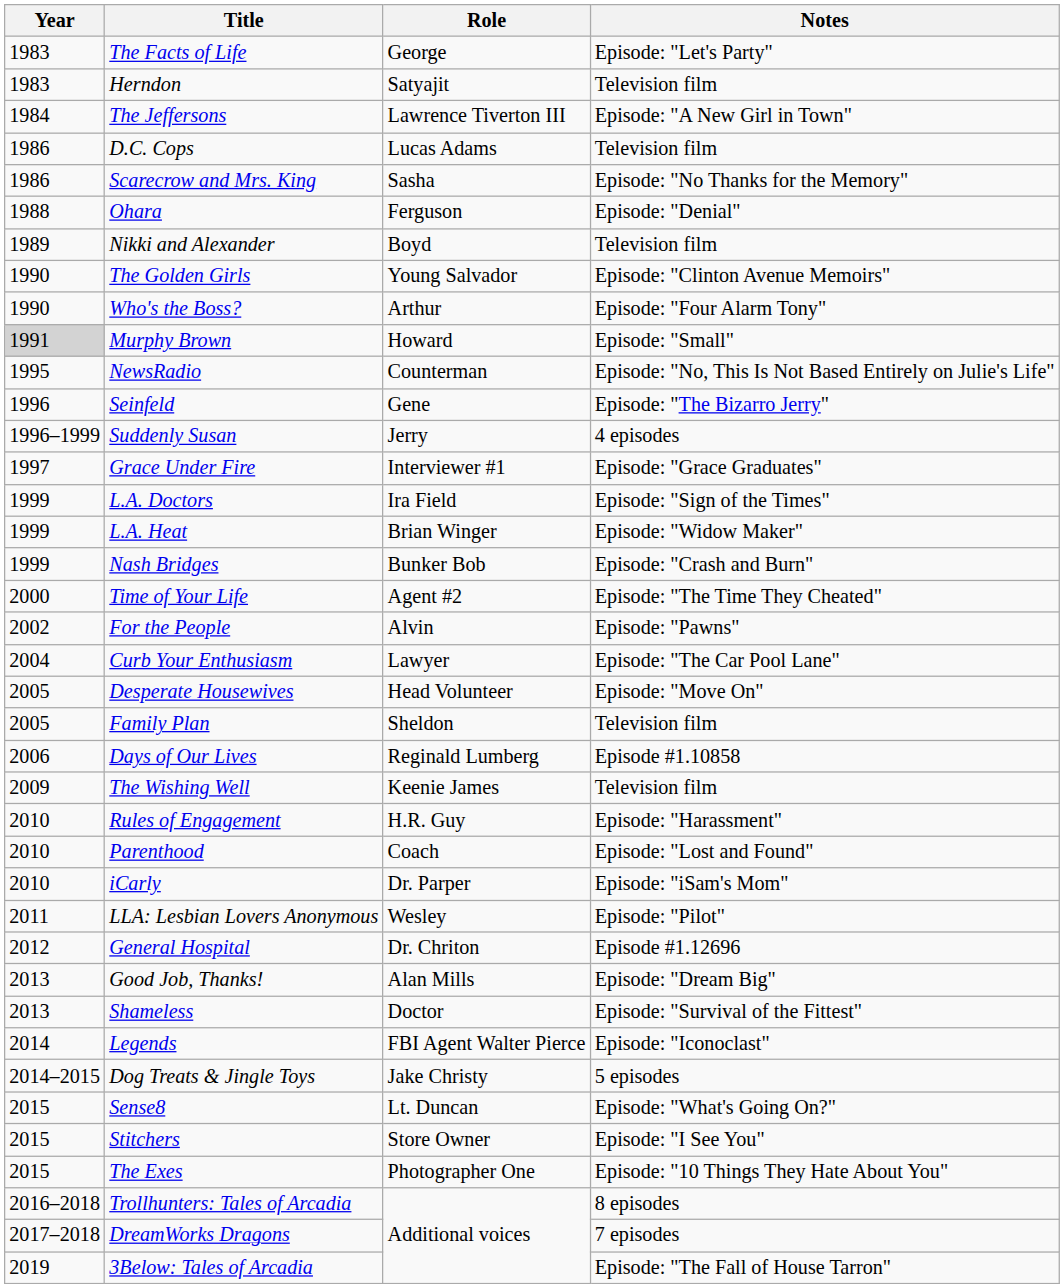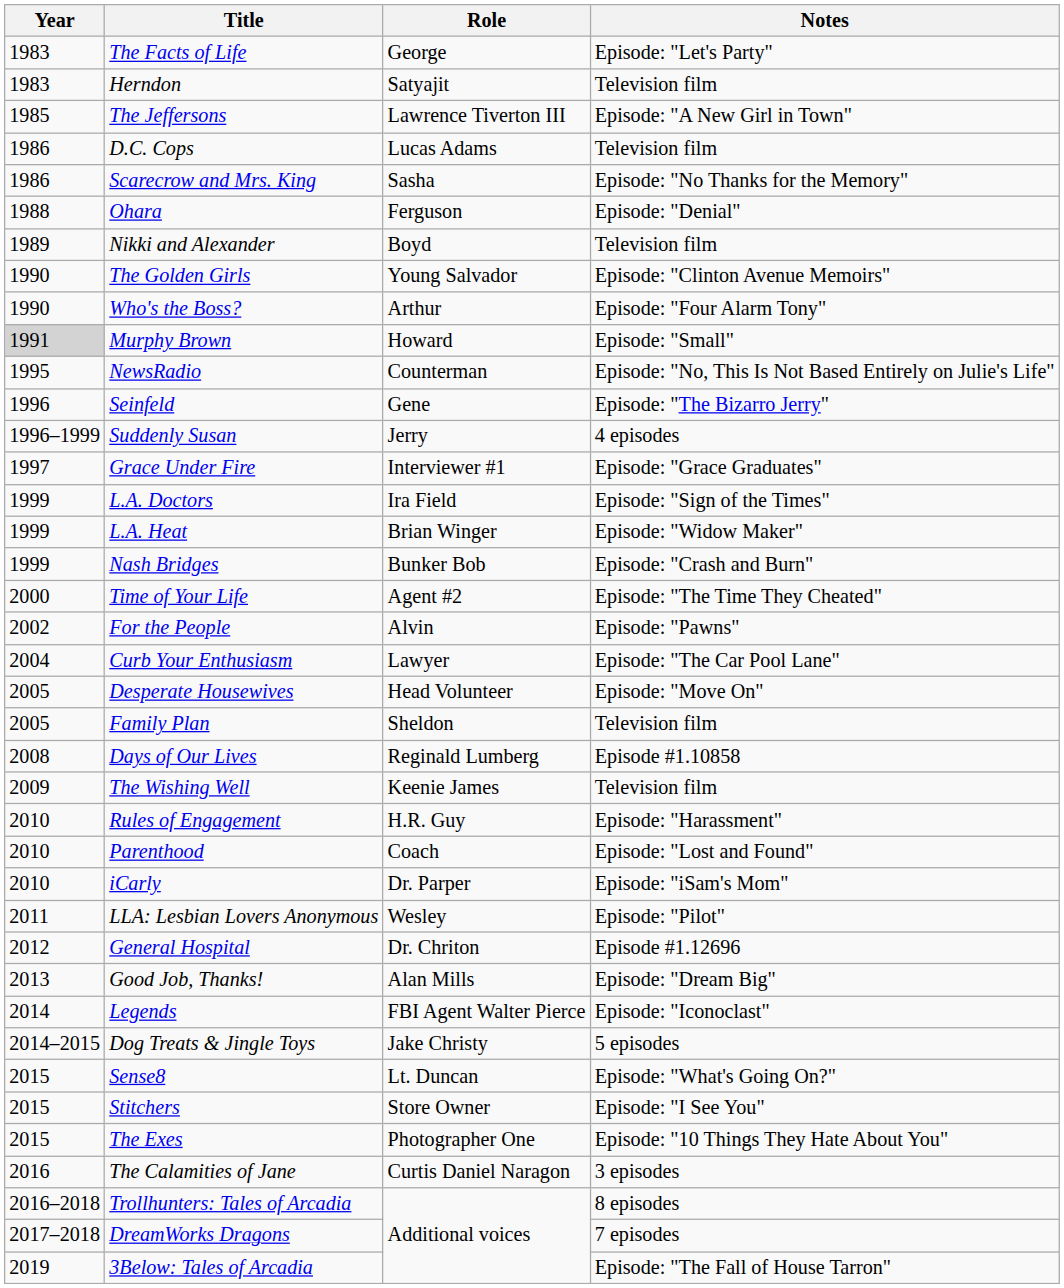 <table class="wikitable sortable">
 <tr>
 <th>Year</th>
 <th>Title</th>
 <th>Role</th>
 <th>Notes</th>
 </tr>
 <tr>
 <td>1983</td>
 <td><a href='#'><em>The Facts of Life</em></a></td>
 <td>George</td>
 <td>Episode: "Let's Party"</td>
 </tr>
 <tr>
 <td>1983</td>
 <td><em>Herndon</em></td>
 <td>Satyajit</td>
 <td>Television film</td>
 </tr>
 <tr>
-<td>1984</td>
+<td>1985</td>
 <td><em><a href='#'>The Jeffersons</a></em></td>
 <td>Lawrence Tiverton III</td>
 <td>Episode: "A New Girl in Town"</td>
 </tr>
 <tr>
 <td>1986</td>
 <td><em>D.C. Cops</em></td>
 <td>Lucas Adams</td>
 <td>Television film</td>
 </tr>
 <tr>
 <td>1986</td>
 <td><em><a href='#'>Scarecrow and Mrs. King</a></em></td>
 <td>Sasha</td>
 <td>Episode: "No Thanks for the Memory"</td>
 </tr>
 <tr>
 <td>1988</td>
 <td><a href='#'><em>Ohara</em></a></td>
 <td>Ferguson</td>
 <td>Episode: "Denial"</td>
 </tr>
 <tr>
 <td>1989</td>
 <td><em>Nikki and Alexander</em></td>
 <td>Boyd</td>
 <td>Television film</td>
 </tr>
 <tr>
 <td>1990</td>
 <td><em><a href='#'>The Golden Girls</a></em></td>
 <td>Young Salvador</td>
 <td>Episode: "Clinton Avenue Memoirs"</td>
 </tr>
 <tr>
 <td>1990</td>
 <td><em><a href='#'>Who's the Boss?</a></em></td>
 <td>Arthur</td>
 <td>Episode: "Four Alarm Tony"</td>
 </tr>
 <tr>
 <td style="background: lightgrey;">1991</td>
 <td><em><a href='#'>Murphy Brown</a></em></td>
 <td>Howard</td>
 <td>Episode: "Small"</td>
 </tr>
 <tr>
 <td>1995</td>
 <td><em><a href='#'>NewsRadio</a></em></td>
 <td>Counterman</td>
 <td>Episode: "No, This Is Not Based Entirely on Julie's Life"</td>
 </tr>
 <tr>
 <td>1996</td>
 <td><em><a href='#'>Seinfeld</a></em></td>
 <td>Gene</td>
 <td>Episode: "<a href='#'>The Bizarro Jerry</a>"</td>
 </tr>
 <tr>
 <td>1996–1999</td>
 <td><em><a href='#'>Suddenly Susan</a></em></td>
 <td>Jerry</td>
 <td>4 episodes</td>
 </tr>
 <tr>
 <td>1997</td>
 <td><em><a href='#'>Grace Under Fire</a></em></td>
 <td>Interviewer #1</td>
 <td>Episode: "Grace Graduates"</td>
 </tr>
 <tr>
 <td>1999</td>
 <td><em><a href='#'>L.A. Doctors</a></em></td>
 <td>Ira Field</td>
 <td>Episode: "Sign of the Times"</td>
 </tr>
 <tr>
 <td>1999</td>
 <td><a href='#'><em>L.A. Heat</em></a></td>
 <td>Brian Winger</td>
 <td>Episode: "Widow Maker"</td>
 </tr>
 <tr>
 <td>1999</td>
 <td><em><a href='#'>Nash Bridges</a></em></td>
 <td>Bunker Bob</td>
 <td>Episode: "Crash and Burn"</td>
 </tr>
 <tr>
 <td>2000</td>
 <td><a href='#'><em>Time of Your Life</em></a></td>
 <td>Agent #2</td>
 <td>Episode: "The Time They Cheated"</td>
 </tr>
 <tr>
 <td>2002</td>
 <td><a href='#'><em>For the People</em></a></td>
 <td>Alvin</td>
 <td>Episode: "Pawns"</td>
 </tr>
 <tr>
 <td>2004</td>
 <td><em><a href='#'>Curb Your Enthusiasm</a></em></td>
 <td>Lawyer</td>
 <td>Episode: "The Car Pool Lane"</td>
 </tr>
 <tr>
 <td>2005</td>
 <td><em><a href='#'>Desperate Housewives</a></em></td>
 <td>Head Volunteer</td>
 <td>Episode: "Move On"</td>
 </tr>
 <tr>
 <td>2005</td>
 <td><a href='#'><em>Family Plan</em></a></td>
 <td>Sheldon</td>
 <td>Television film</td>
 </tr>
 <tr>
-<td>2006</td>
+<td>2008</td>
 <td><em><a href='#'>Days of Our Lives</a></em></td>
 <td>Reginald Lumberg</td>
 <td>Episode #1.10858</td>
 </tr>
 <tr>
 <td>2009</td>
 <td><a href='#'><em>The Wishing Well</em></a></td>
 <td>Keenie James</td>
 <td>Television film</td>
 </tr>
 <tr>
 <td>2010</td>
 <td><a href='#'><em>Rules of Engagement</em></a></td>
 <td>H.R. Guy</td>
 <td>Episode: "Harassment"</td>
 </tr>
 <tr>
 <td>2010</td>
 <td><a href='#'><em>Parenthood</em></a></td>
 <td>Coach</td>
 <td>Episode: "Lost and Found"</td>
 </tr>
 <tr>
 <td>2010</td>
 <td><em><a href='#'>iCarly</a></em></td>
 <td>Dr. Parper</td>
 <td>Episode: "iSam's Mom"</td>
 </tr>
 <tr>
 <td>2011</td>
 <td><em>LLA: Lesbian Lovers Anonymous</em></td>
 <td>Wesley</td>
 <td>Episode: "Pilot"</td>
 </tr>
 <tr>
 <td>2012</td>
 <td><em><a href='#'>General Hospital</a></em></td>
 <td>Dr. Chriton</td>
 <td>Episode #1.12696</td>
 </tr>
 <tr>
 <td>2013</td>
 <td><em>Good Job, Thanks!</em></td>
 <td>Alan Mills</td>
 <td>Episode: "Dream Big"</td>
 </tr>
 <tr>
-<td>2013</td>
-<td><a href='#'><em>Shameless</em></a></td>
-<td>Doctor</td>
-<td>Episode: "Survival of the Fittest"</td>
-</tr>
-<tr>
 <td>2014</td>
 <td><a href='#'><em>Legends</em></a></td>
 <td>FBI Agent Walter Pierce</td>
 <td>Episode: "Iconoclast"</td>
 </tr>
 <tr>
 <td>2014–2015</td>
 <td><em>Dog Treats & Jingle Toys</em></td>
 <td>Jake Christy</td>
 <td>5 episodes</td>
 </tr>
 <tr>
 <td>2015</td>
 <td><em><a href='#'>Sense8</a></em></td>
 <td>Lt. Duncan</td>
 <td>Episode: "What's Going On?"</td>
 </tr>
 <tr>
 <td>2015</td>
 <td><em><a href='#'>Stitchers</a></em></td>
 <td>Store Owner</td>
 <td>Episode: "I See You"</td>
 </tr>
 <tr>
 <td>2015</td>
 <td><em><a href='#'>The Exes</a></em></td>
 <td>Photographer One</td>
 <td>Episode: "10 Things They Hate About You"</td>
 </tr>
 <tr>
+<td>2016</td>
+<td><em>The Calamities of Jane</em></td>
+<td>Curtis Daniel Naragon</td>
+<td>3 episodes</td>
+</tr>
+<tr>
 <td>2016–2018</td>
 <td><em><a href='#'>Trollhunters: Tales of Arcadia</a></em></td>
 <td rowspan="3">Additional voices</td>
 <td>8 episodes</td>
 </tr>
 <tr>
 <td>2017–2018</td>
 <td><em><a href='#'>DreamWorks Dragons</a></em></td>
 <td>7 episodes</td>
 </tr>
 <tr>
 <td>2019</td>
 <td><em><a href='#'>3Below: Tales of Arcadia</a></em></td>
 <td>Episode: "The Fall of House Tarron"</td>
 </tr>
 </table>
